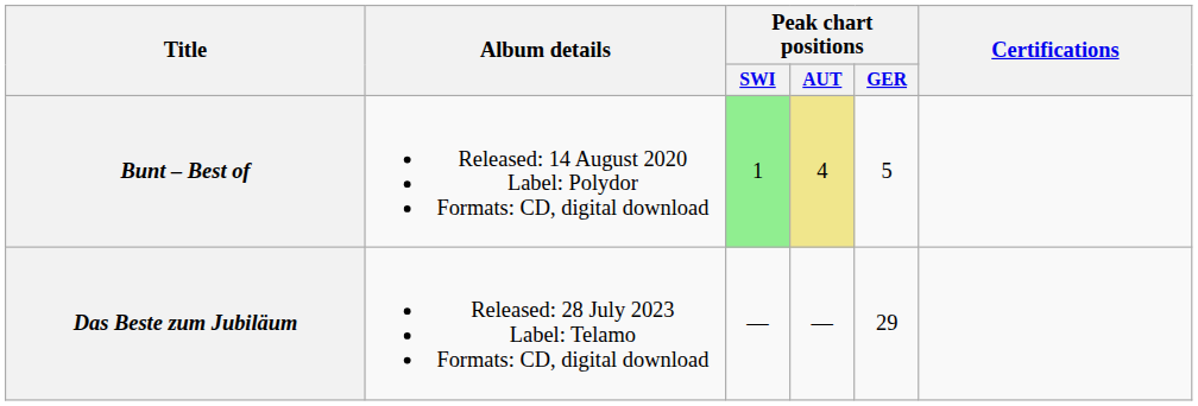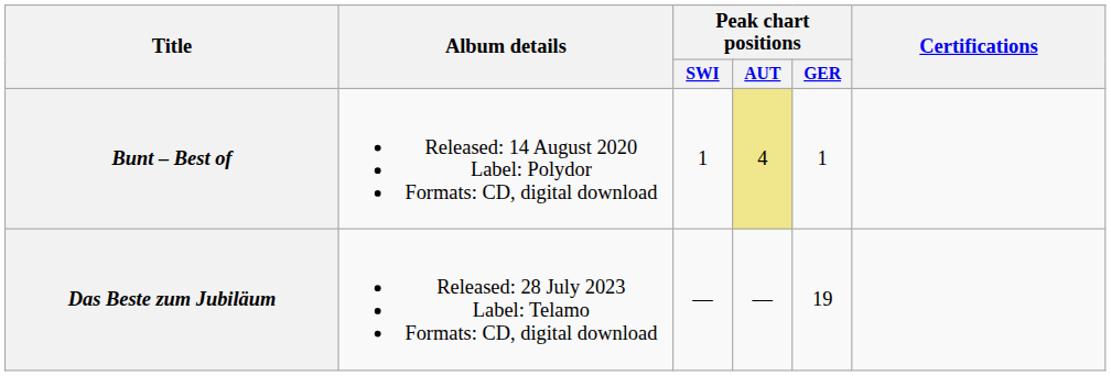 <table class="wikitable plainrowheaders" style="text-align:center;" border="1">
 <tr>
 <th scope="col" rowspan="2" style="width:16em;">Title</th>
 <th scope="col" rowspan="2" style="width:16em;">Album details</th>
 <th scope="col" colspan="3">Peak chart positions</th>
 <th scope="col" rowspan="2" style="width:12em;"><a href='#'>Certifications</a></th>
 </tr>
 <tr>
 <th style="width:3em;font-size:85%"><a href='#'>SWI</a><br></th>
 <th style="width:3em;font-size:85%"><a href='#'>AUT</a><br></th>
 <th style="width:3em;font-size:85%"><a href='#'>GER</a><br></th>
 </tr>
 <tr>
 <th scope="row"><em>Bunt – Best of</em></th>
 <td><br><ul><li>Released: 14 August 2020</li><li>Label: Polydor</li><li>Formats: CD, digital download</li></ul></td>
-<td style="background: lightgreen;">1</td>
+<td>1</td>
 <td style="background: khaki;">4</td>
-<td>5</td>
+<td>1</td>
 <td align="left"></td>
 </tr>
 <tr>
 <th scope="row"><em>Das Beste zum Jubiläum</em></th>
 <td><br><ul><li>Released: 28 July 2023</li><li>Label: Telamo</li><li>Formats: CD, digital download</li></ul></td>
 <td>—</td>
 <td>—</td>
-<td>29</td>
+<td>19</td>
 <td align="left"></td>
 </tr>
 </table>
